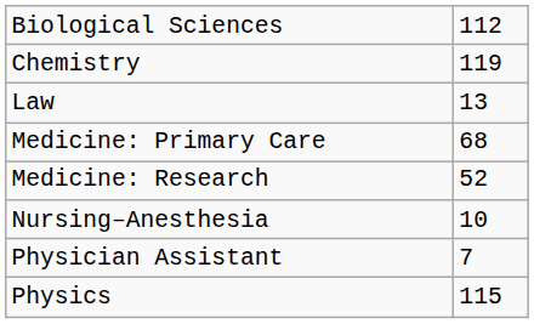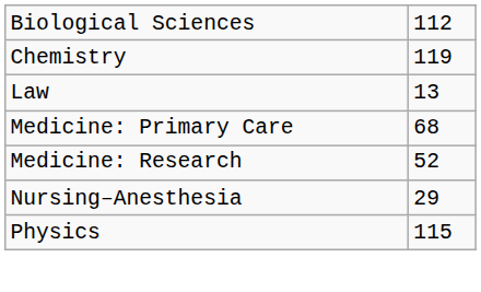 <table class="wikitable floatright" style="width: 22em;">
 <tr>
 <td>Biological Sciences</td>
 <td>112</td>
 </tr>
 <tr>
 <td>Chemistry</td>
 <td>119</td>
 </tr>
 <tr>
 <td>Law</td>
 <td>13</td>
 </tr>
 <tr>
 <td>Medicine: Primary Care</td>
 <td>68</td>
 </tr>
 <tr>
 <td>Medicine: Research</td>
 <td>52</td>
 </tr>
 <tr>
 <td>Nursing–Anesthesia</td>
-<td>10</td>
-</tr>
-<tr>
-<td>Physician Assistant</td>
-<td>7</td>
+<td>29</td>
 </tr>
 <tr>
 <td>Physics</td>
 <td>115</td>
 </tr>
 </table>
